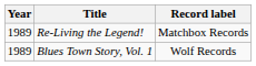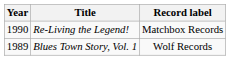 <table class="wikitable sortable">
 <tr>
 <th>Year</th>
 <th>Title</th>
 <th>Record label</th>
 </tr>
 <tr>
-<td>1989</td>
+<td>1990</td>
 <td><em>Re-Living the Legend!</em></td>
 <td style="text-align:center;">Matchbox Records</td>
 </tr>
 <tr>
 <td>1989</td>
 <td><em>Blues Town Story, Vol. 1</em></td>
 <td style="text-align:center;">Wolf Records</td>
 </tr>
 </table>
